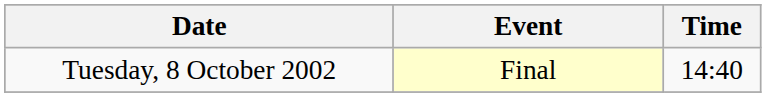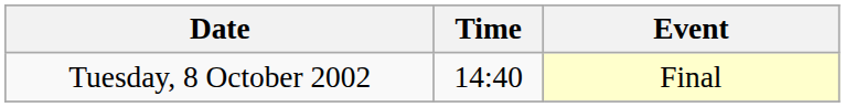 <table class = "wikitable" style="text-align:center;">
 <tr>
 <th width=220>Date</th>
+<th width=50>Time</th>
 <th width=150>Event</th>
-<th width=50>Time</th>
 </tr>
 <tr>
 <td>Tuesday, 8 October 2002</td>
+<td>14:40</td>
 <td bgcolor=ffffcc>Final</td>
-<td>14:40</td>
 </tr>
 </table>
